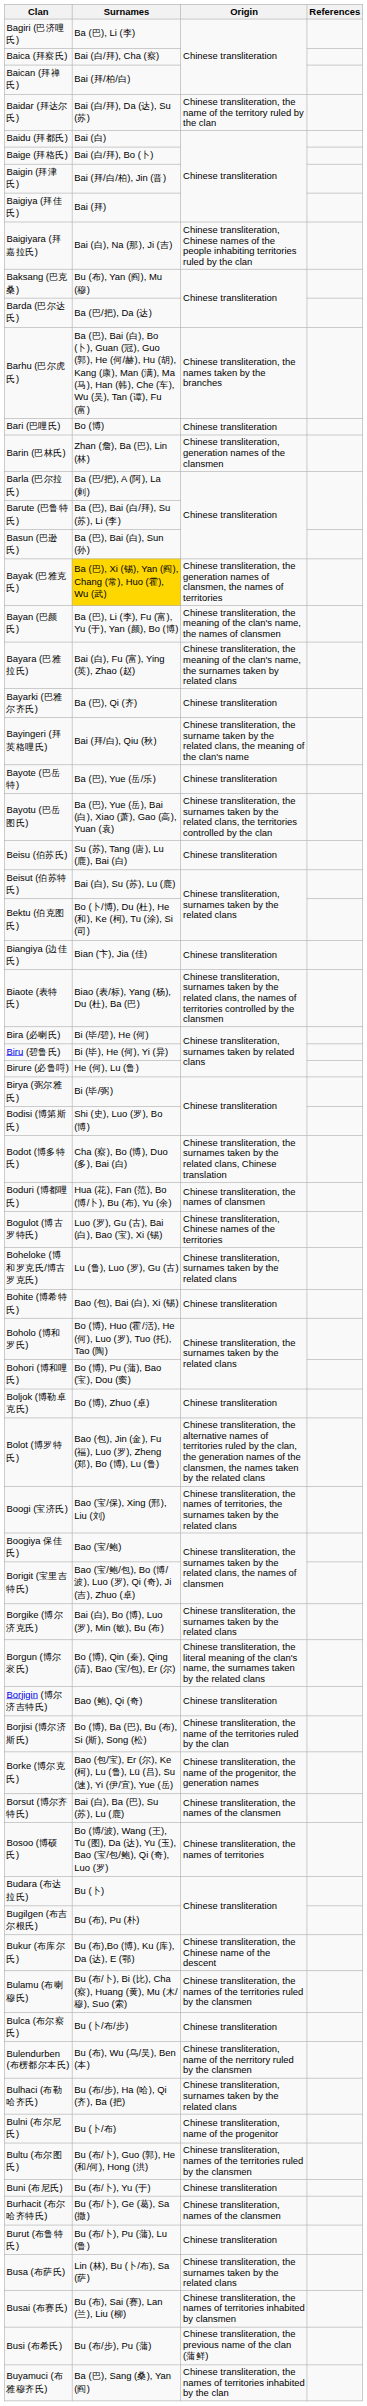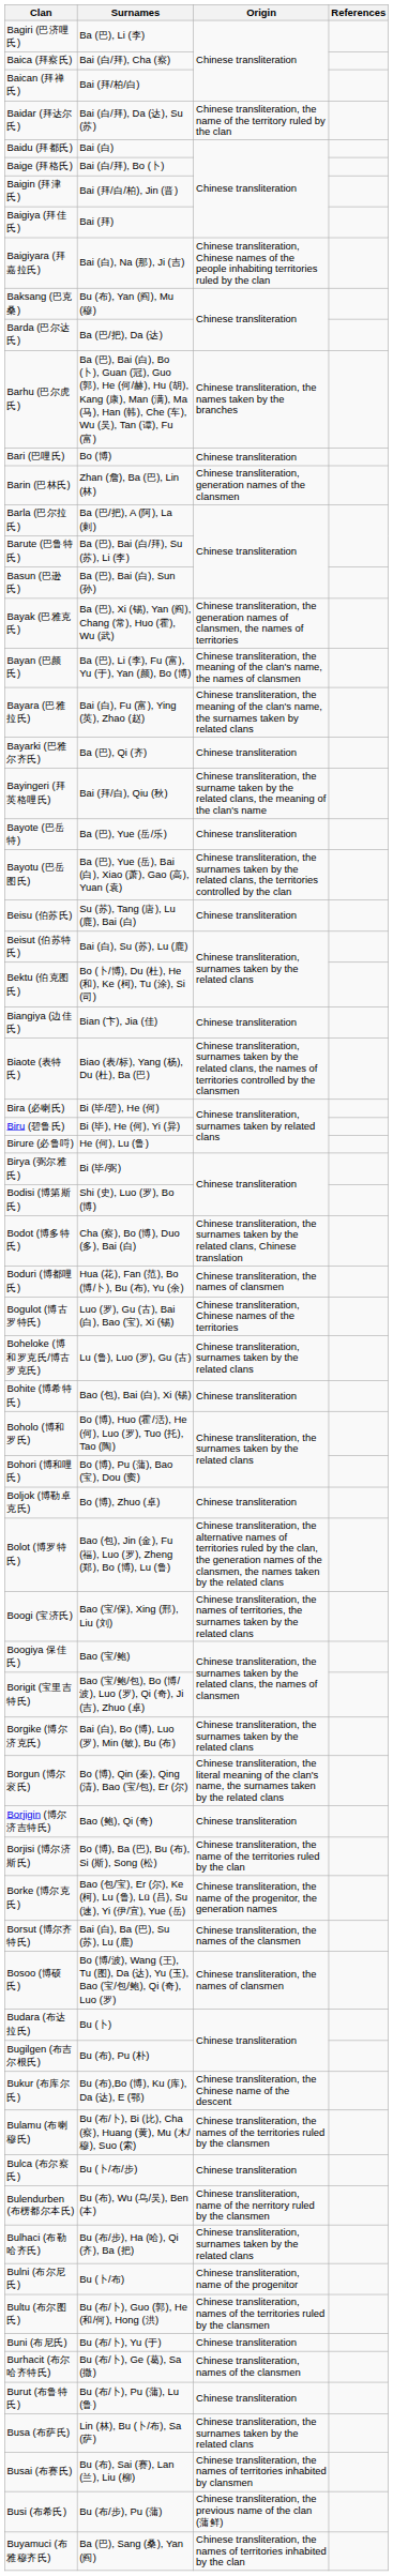 <table class="wikitable">
 <tr>
 <th>Clan</th>
 <th>Surnames</th>
 <th>Origin</th>
 <th>References</th>
 </tr>
 <tr>
 <td>Bagiri (巴济哩氏)</td>
 <td>Ba (巴), Li (李)</td>
 <td rowspan="3">Chinese transliteration</td>
 <td></td>
 </tr>
 <tr>
 <td>Baica (拜察氏)</td>
 <td>Bai (白/拜), Cha (察)</td>
 <td></td>
 </tr>
 <tr>
 <td>Baican (拜禅氏)</td>
 <td>Bai (拜/柏/白)</td>
 <td></td>
 </tr>
 <tr>
 <td>Baidar (拜达尔氏)</td>
 <td>Bai (白/拜), Da (达), Su (苏)</td>
 <td>Chinese transliteration, the name of the territory ruled by the clan</td>
 <td></td>
 </tr>
 <tr>
 <td>Baidu (拜都氏)</td>
 <td>Bai (白)</td>
 <td rowspan="4">Chinese transliteration</td>
 <td></td>
 </tr>
 <tr>
 <td>Baige (拜格氏)</td>
 <td>Bai (白/拜), Bo (卜)</td>
 <td></td>
 </tr>
 <tr>
 <td>Baigin (拜津氏)</td>
 <td>Bai (拜/白/柏), Jin (晋)</td>
 <td></td>
 </tr>
 <tr>
 <td>Baigiya (拜佳氏)</td>
 <td>Bai (拜)</td>
 <td></td>
 </tr>
 <tr>
 <td>Baigiyara (拜嘉拉氏)</td>
 <td>Bai (白), Na (那), Ji (吉)</td>
 <td>Chinese transliteration, Chinese names of the people inhabiting territories ruled by the clan</td>
 <td></td>
 </tr>
 <tr>
 <td>Baksang (巴克桑)</td>
 <td>Bu (布), Yan (阎), Mu (穆)</td>
 <td rowspan="2">Chinese transliteration</td>
 <td></td>
 </tr>
 <tr>
 <td>Barda (巴尔达氏)</td>
 <td>Ba (巴/把), Da (达)</td>
 <td></td>
 </tr>
 <tr>
 <td>Barhu (巴尔虎氏)</td>
 <td>Ba (巴), Bai (白), Bo (卜), Guan (冠), Guo (郭), He (何/赫), Hu (胡), Kang (康), Man (满), Ma (马), Han (韩), Che (车), Wu (吴), Tan (谭), Fu (富)</td>
 <td>Chinese transliteration, the names taken by the branches</td>
 <td></td>
 </tr>
 <tr>
 <td>Bari (巴哩氏)</td>
 <td>Bo (博)</td>
 <td>Chinese transliteration</td>
 <td></td>
 </tr>
 <tr>
 <td>Barin (巴林氏)</td>
 <td>Zhan (詹), Ba (巴), Lin (林)</td>
 <td>Chinese transliteration, generation names of the clansmen</td>
 <td></td>
 </tr>
 <tr>
 <td>Barla (巴尔拉氏)</td>
 <td>Ba (巴/把), A (阿), La (剌)</td>
 <td rowspan="3">Chinese transliteration</td>
 <td rowspan="2"></td>
 </tr>
 <tr>
 <td>Barute (巴鲁特氏)</td>
 <td>Ba (巴), Bai (白/拜), Su (苏), Li (李)</td>
 </tr>
 <tr>
 <td>Basun (巴逊氏)</td>
 <td>Ba (巴), Bai (白), Sun (孙)</td>
 <td></td>
 </tr>
 <tr>
 <td>Bayak (巴雅克氏)</td>
-<td style="background: gold;">Ba (巴), Xi (锡), Yan (阎), Chang (常), Huo (霍), Wu (武)</td>
+<td>Ba (巴), Xi (锡), Yan (阎), Chang (常), Huo (霍), Wu (武)</td>
 <td>Chinese transliteration, the generation names of clansmen, the names of territories</td>
 <td></td>
 </tr>
 <tr>
 <td>Bayan (巴颜氏)</td>
 <td>Ba (巴), Li (李), Fu (富), Yu (于), Yan (颜), Bo (博)</td>
 <td>Chinese transliteration, the meaning of the clan's name, the names of clansmen</td>
 <td></td>
 </tr>
 <tr>
 <td>Bayara (巴雅拉氏)</td>
 <td>Bai (白), Fu (富), Ying (英), Zhao (赵)</td>
 <td>Chinese transliteration, the meaning of the clan's name, the surnames taken by related clans</td>
 <td></td>
 </tr>
 <tr>
 <td>Bayarki (巴雅尔齐氏)</td>
 <td>Ba (巴), Qi (齐)</td>
 <td>Chinese transliteration</td>
 <td></td>
 </tr>
 <tr>
 <td>Bayingeri (拜英格哩氏)</td>
 <td>Bai (拜/白), Qiu (秋)</td>
 <td>Chinese transliteration, the surname taken by the related clans, the meaning of the clan's name</td>
 <td></td>
 </tr>
 <tr>
 <td>Bayote (巴岳特)</td>
 <td>Ba (巴), Yue (岳/乐)</td>
 <td>Chinese transliteration</td>
 <td></td>
 </tr>
 <tr>
 <td>Bayotu (巴岳图氏)</td>
 <td>Ba (巴), Yue (岳), Bai (白), Xiao (萧), Gao (高), Yuan (袁)</td>
 <td>Chinese transliteration, the surnames taken by the related clans, the territories controlled by the clan</td>
 <td></td>
 </tr>
 <tr>
 <td>Beisu (伯苏氏)</td>
 <td>Su (苏), Tang (唐), Lu (鹿), Bai (白)</td>
 <td>Chinese transliteration</td>
 <td></td>
 </tr>
 <tr>
 <td>Beisut (伯苏特氏)</td>
 <td>Bai (白), Su (苏), Lu (鹿)</td>
 <td rowspan="2">Chinese transliteration, surnames taken by the related clans</td>
 <td></td>
 </tr>
 <tr>
 <td>Bektu (伯克图氏)</td>
 <td>Bo (卜/博), Du (杜), He (和), Ke (柯), Tu (涂), Si (司)</td>
 <td></td>
 </tr>
 <tr>
 <td>Biangiya (边佳氏)</td>
 <td>Bian (卞), Jia (佳)</td>
 <td>Chinese transliteration</td>
 <td></td>
 </tr>
 <tr>
 <td>Biaote (表特氏)</td>
 <td>Biao (表/标), Yang (杨), Du (杜), Ba (巴)</td>
 <td>Chinese transliteration, surnames taken by the related clans, the names of territories controlled by the clansmen</td>
 <td></td>
 </tr>
 <tr>
 <td>Bira (必喇氏)</td>
 <td>Bi (毕/碧), He (何)</td>
 <td rowspan="3">Chinese transliteration, surnames taken by related clans</td>
 <td></td>
 </tr>
 <tr>
 <td><a href='#'>Biru</a> (碧鲁氏)</td>
 <td>Bi (毕), He (何), Yi (异)</td>
 <td></td>
 </tr>
 <tr>
 <td>Birure (必鲁哷)</td>
 <td>He (何), Lu (鲁)</td>
 <td></td>
 </tr>
 <tr>
 <td>Birya (弼尔雅氏)</td>
 <td>Bi (毕/弼)</td>
 <td rowspan="2">Chinese transliteration</td>
 <td></td>
 </tr>
 <tr>
 <td>Bodisi (博第斯氏)</td>
 <td>Shi (史), Luo (罗), Bo (博)</td>
 <td></td>
 </tr>
 <tr>
 <td>Bodot (博多特氏)</td>
 <td>Cha (察), Bo (博), Duo (多), Bai (白)</td>
 <td>Chinese transliteration, the surnames taken by the related clans, Chinese translation</td>
 <td></td>
 </tr>
 <tr>
 <td>Boduri (博都哩氏)</td>
 <td>Hua (花), Fan (范), Bo (博/卜), Bu (布), Yu (余)</td>
 <td>Chinese transliteration, the names of clansmen</td>
 <td></td>
 </tr>
 <tr>
 <td>Bogulot (博古罗特氏)</td>
 <td>Luo (罗), Gu (古), Bai (白), Bao (宝), Xi (锡)</td>
 <td>Chinese transliteration, Chinese names of the territories</td>
 <td></td>
 </tr>
 <tr>
 <td>Boheloke (博和罗克氏/博古罗克氏)</td>
 <td>Lu (鲁), Luo (罗),  Gu (古)</td>
 <td>Chinese transliteration, surnames taken by the related clans</td>
 <td></td>
 </tr>
 <tr>
 <td>Bohite (博希特氏)</td>
 <td>Bao (包), Bai (白), Xi (锡)</td>
 <td>Chinese transliteration</td>
 <td></td>
 </tr>
 <tr>
 <td>Boholo (博和罗氏)</td>
 <td>Bo (博), Huo (霍/活), He (何), Luo (罗), Tuo (托), Tao (陶)</td>
 <td rowspan="2">Chinese transliteration, the surnames taken by the related clans</td>
 <td></td>
 </tr>
 <tr>
 <td>Bohori (博和哩氏)</td>
 <td>Bo (博), Pu (蒲), Bao (宝), Dou (窦)</td>
 <td></td>
 </tr>
 <tr>
 <td>Boljok (博勒卓克氏)</td>
 <td>Bo (博), Zhuo (卓)</td>
 <td>Chinese transliteration</td>
 <td></td>
 </tr>
 <tr>
 <td>Bolot (博罗特氏)</td>
 <td>Bao (包), Jin (金), Fu (福), Luo (罗), Zheng (郑), Bo (博), Lu (鲁)</td>
 <td>Chinese transliteration, the alternative names of territories ruled by the clan, the generation names of the clansmen, the names taken by the related clans</td>
 <td></td>
 </tr>
 <tr>
 <td>Boogi (宝济氏)</td>
 <td>Bao (宝/保), Xing (邢), Liu (刘)</td>
 <td>Chinese transliteration, the names of territories, the surnames taken by the related clans</td>
 <td></td>
 </tr>
 <tr>
 <td>Boogiya 保佳氏)</td>
 <td>Bao (宝/鲍)</td>
 <td rowspan="2">Chinese transliteration, the surnames taken by the related clans, the names of clansmen</td>
 <td></td>
 </tr>
 <tr>
 <td>Borigit (宝里吉特氏)</td>
 <td>Bao (宝/鲍/包), Bo (博/波), Luo (罗), Qi (奇), Ji (吉), Zhuo (卓)</td>
 <td></td>
 </tr>
 <tr>
 <td>Borgike (博尔济克氏)</td>
 <td>Bai (白), Bo (博), Luo (罗), Min (敏), Bu (布)</td>
 <td>Chinese transliteration, the surnames taken by the related clans</td>
 <td></td>
 </tr>
 <tr>
 <td>Borgun (博尔衮氏)</td>
 <td>Bo (博), Qin (秦), Qing (清), Bao (宝/包), Er (尔)</td>
 <td>Chinese transliteration, the literal meaning of the clan's name, the surnames taken by the related clans</td>
 <td></td>
 </tr>
 <tr>
 <td><a href='#'>Borjigin</a> (博尔济吉特氏)</td>
 <td>Bao (鲍), Qi (奇)</td>
 <td>Chinese transliteration</td>
 <td></td>
 </tr>
 <tr>
 <td>Borjisi (博尔济斯氏)</td>
 <td>Bo (博), Ba (巴), Bu (布), Si (斯), Song (松)</td>
 <td>Chinese transliteration, the name of the territories ruled by the clan</td>
 <td></td>
 </tr>
 <tr>
 <td>Borke (博尔克氏)</td>
 <td>Bao (包/宝), Er (尔), Ke (柯), Lu (鲁), Lü (吕), Su (速), Yi (伊/宜), Yue (岳)</td>
 <td>Chinese transliteration, the name of the progenitor, the generation names</td>
 <td></td>
 </tr>
 <tr>
 <td>Borsut (博尔齐特氏)</td>
 <td>Bai (白), Ba (巴), Su (苏), Lu (鹿)</td>
 <td>Chinese transliteration, the names of the clansmen</td>
 <td></td>
 </tr>
 <tr>
 <td>Bosoo (博硕氏)</td>
 <td>Bo (博/波), Wang (王), Tu (图), Da (达), Yu (玉), Bao (宝/包/鲍), Qi (奇), Luo (罗)</td>
-<td>Chinese transliteration, the names of territories</td>
+<td>Chinese transliteration, the names of clansmen</td>
 <td></td>
 </tr>
 <tr>
 <td>Budara (布达拉氏)</td>
 <td>Bu (卜)</td>
 <td rowspan="2">Chinese transliteration</td>
 <td></td>
 </tr>
 <tr>
 <td>Bugilgen (布吉尔根氏)</td>
 <td>Bu (布), Pu (朴)</td>
 <td></td>
 </tr>
 <tr>
 <td>Bukur (布库尔氏)</td>
 <td>Bu (布),Bo (博), Ku (库), Da (达), E (鄂)</td>
 <td>Chinese transliteration, the Chinese name of the descent</td>
 <td></td>
 </tr>
 <tr>
 <td>Bulamu (布喇穆氏)</td>
 <td>Bu (布/卜), Bi (比), Cha (察), Huang (黄), Mu (木/穆), Suo (索)</td>
 <td>Chinese transliteration, the names of the territories ruled by the clansmen</td>
 <td></td>
 </tr>
 <tr>
 <td>Bulca (布尔察氏)</td>
 <td>Bu (卜/布/步)</td>
 <td>Chinese transliteration</td>
 <td></td>
 </tr>
 <tr>
 <td>Bulendurben (布楞都尔本氏)</td>
 <td>Bu (布), Wu (乌/吴), Ben (本)</td>
 <td>Chinese transliteration, name of the nerritory ruled by the clansmen</td>
 <td></td>
 </tr>
 <tr>
 <td>Bulhaci (布勒哈齐氏)</td>
 <td>Bu (布/步), Ha (哈), Qi (齐), Ba (把)</td>
 <td>Chinese transliteration, surnames taken by the related clans</td>
 <td></td>
 </tr>
 <tr>
 <td>Bulni (布尔尼氏)</td>
 <td>Bu (卜/布)</td>
 <td>Chinese transliteration, name of the progenitor</td>
 <td></td>
 </tr>
 <tr>
 <td>Bultu (布尔图氏)</td>
 <td>Bu (布/卜), Guo (郭), He (和/何), Hong (洪)</td>
 <td>Chinese transliteration, names of the territories ruled by the clansmen</td>
 <td></td>
 </tr>
 <tr>
 <td>Buni (布尼氏)</td>
 <td>Bu (布/卜), Yu (于)</td>
 <td>Chinese transliteration</td>
 <td></td>
 </tr>
 <tr>
 <td>Burhacit (布尔哈齐特氏)</td>
 <td>Bu (布/卜), Ge (葛), Sa (撒)</td>
 <td>Chinese transliteration, names of the clansmen</td>
 <td></td>
 </tr>
 <tr>
 <td>Burut (布鲁特氏)</td>
 <td>Bu (布/卜), Pu (蒲), Lu (鲁)</td>
 <td>Chinese transliteration</td>
 <td></td>
 </tr>
 <tr>
 <td>Busa (布萨氏)</td>
 <td>Lin (林), Bu (卜/布), Sa (萨)</td>
 <td>Chinese transliteration, the surnames taken by the related clans</td>
 <td></td>
 </tr>
 <tr>
 <td>Busai (布赛氏)</td>
 <td>Bu (布), Sai (赛), Lan (兰), Liu (柳)</td>
 <td>Chinese transliteration, the names of territories inhabited by clansmen</td>
 <td></td>
 </tr>
 <tr>
 <td>Busi (布希氏)</td>
 <td>Bu (布/步), Pu (蒲)</td>
 <td>Chinese transliteration, the previous name of the clan (蒲鲜)</td>
 <td></td>
 </tr>
 <tr>
 <td>Buyamuci (布雅穆齐氏)</td>
 <td>Ba (巴), Sang (桑), Yan (阎)</td>
 <td>Chinese transliteration, the names of territories inhabited by the clan</td>
 <td></td>
 </tr>
 </table>
